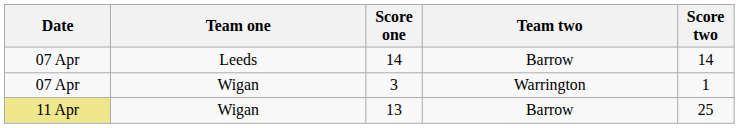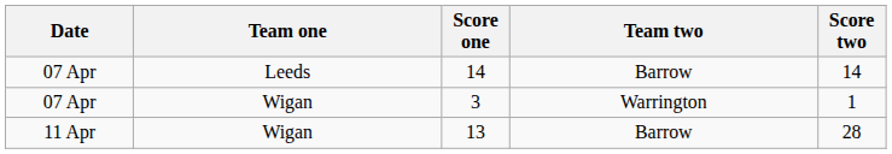 <table class="wikitable" style="text-align: center">
 <tr>
 <th width=100>Date</th>
 <th width=250>Team one</th>
 <th width=50>Score one</th>
 <th width=250>Team two</th>
 <th width=50>Score two</th>
 </tr>
 <tr>
 <td>07 Apr</td>
 <td>Leeds</td>
 <td>14</td>
 <td>Barrow</td>
 <td>14</td>
 </tr>
 <tr>
 <td>07 Apr</td>
 <td>Wigan</td>
 <td>3</td>
 <td>Warrington</td>
 <td>1</td>
 </tr>
 <tr>
-<td style="background: khaki;">11 Apr</td>
+<td>11 Apr</td>
 <td>Wigan</td>
 <td>13</td>
 <td>Barrow</td>
-<td>25</td>
+<td>28</td>
 </tr>
 </table>
